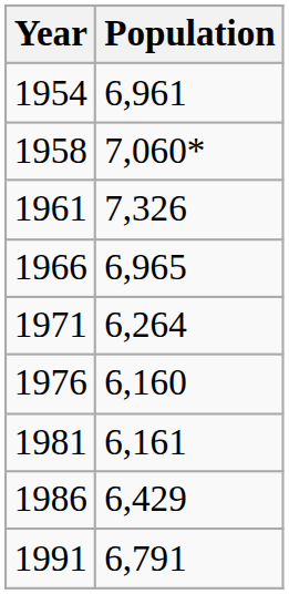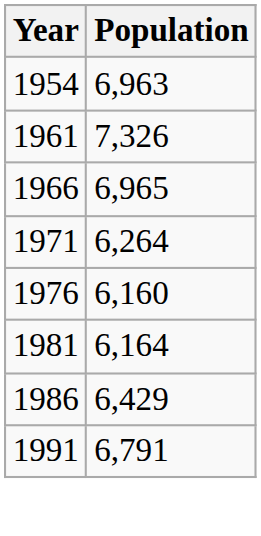 <table class="wikitable">
 <tr>
 <th>Year</th>
 <th>Population</th>
 </tr>
 <tr>
 <td>1954</td>
-<td>6,961</td>
-</tr>
-<tr>
-<td>1958</td>
-<td>7,060*</td>
+<td>6,963</td>
 </tr>
 <tr>
 <td>1961</td>
 <td>7,326</td>
 </tr>
 <tr>
 <td>1966</td>
 <td>6,965</td>
 </tr>
 <tr>
 <td>1971</td>
 <td>6,264</td>
 </tr>
 <tr>
 <td>1976</td>
 <td>6,160</td>
 </tr>
 <tr>
 <td>1981</td>
-<td>6,161</td>
+<td>6,164</td>
 </tr>
 <tr>
 <td>1986</td>
 <td>6,429</td>
 </tr>
 <tr>
 <td>1991</td>
 <td>6,791</td>
 </tr>
 </table>
